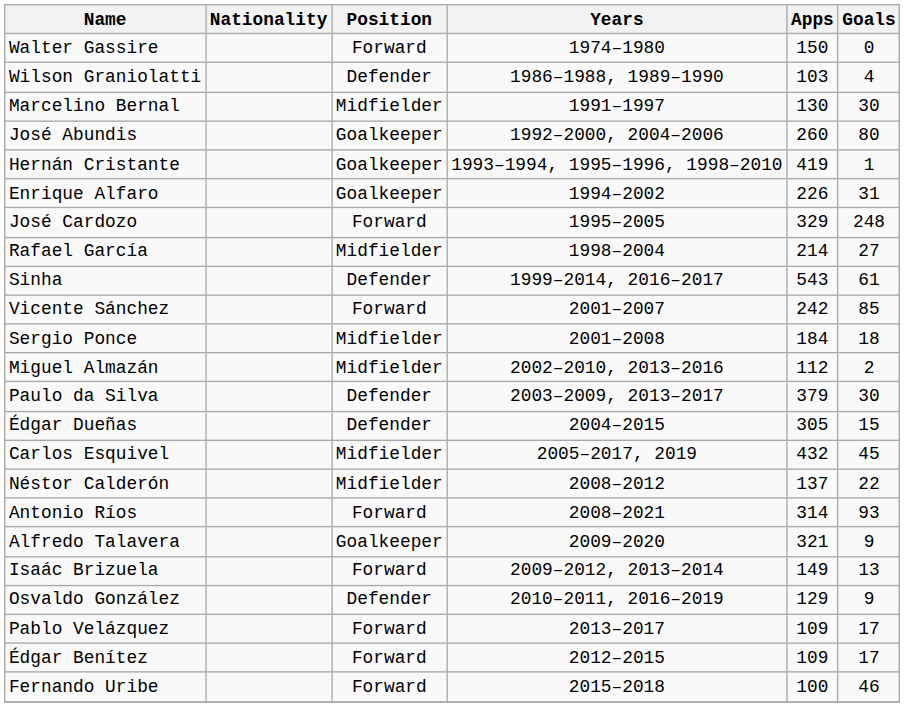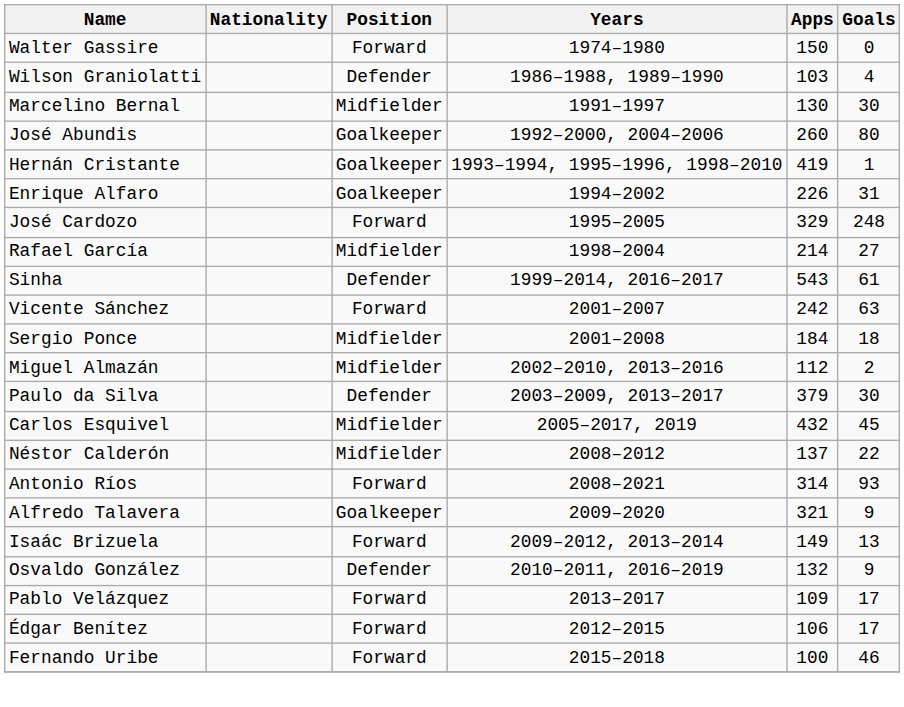 <table class="wikitable sortable" style="text-align: center;">
 <tr>
 <th>Name</th>
 <th>Nationality</th>
 <th>Position</th>
 <th>Years</th>
 <th>Apps</th>
 <th>Goals</th>
 </tr>
 <tr>
 <td align="left">Walter Gassire</td>
 <td></td>
 <td>Forward</td>
 <td>1974–1980</td>
 <td>150</td>
 <td>0</td>
 </tr>
 <tr>
 <td align="left">Wilson Graniolatti</td>
 <td></td>
 <td>Defender</td>
 <td>1986–1988, 1989–1990</td>
 <td>103</td>
 <td>4</td>
 </tr>
 <tr>
 <td align="left">Marcelino Bernal</td>
 <td></td>
 <td>Midfielder</td>
 <td>1991–1997</td>
 <td>130</td>
 <td>30</td>
 </tr>
 <tr>
 <td align="left">José Abundis</td>
 <td></td>
 <td>Goalkeeper</td>
 <td>1992–2000, 2004–2006</td>
 <td>260</td>
 <td>80</td>
 </tr>
 <tr>
 <td align="left">Hernán Cristante</td>
 <td></td>
 <td>Goalkeeper</td>
 <td>1993–1994, 1995–1996, 1998–2010</td>
 <td>419</td>
 <td>1</td>
 </tr>
 <tr>
 <td align="left">Enrique Alfaro</td>
 <td></td>
 <td>Goalkeeper</td>
 <td>1994–2002</td>
 <td>226</td>
 <td>31</td>
 </tr>
 <tr>
 <td align="left">José Cardozo</td>
 <td></td>
 <td>Forward</td>
 <td>1995–2005</td>
 <td>329</td>
 <td>248</td>
 </tr>
 <tr>
 <td align="left">Rafael García</td>
 <td></td>
 <td>Midfielder</td>
 <td>1998–2004</td>
 <td>214</td>
 <td>27</td>
 </tr>
 <tr>
 <td align="left">Sinha</td>
 <td></td>
 <td>Defender</td>
 <td>1999–2014, 2016–2017</td>
 <td>543</td>
 <td>61</td>
 </tr>
 <tr>
 <td align="left">Vicente Sánchez</td>
 <td></td>
 <td>Forward</td>
 <td>2001–2007</td>
 <td>242</td>
-<td>85</td>
+<td>63</td>
 </tr>
 <tr>
 <td align="left">Sergio Ponce</td>
 <td></td>
 <td>Midfielder</td>
 <td>2001–2008</td>
 <td>184</td>
 <td>18</td>
 </tr>
 <tr>
 <td align="left">Miguel Almazán</td>
 <td></td>
 <td>Midfielder</td>
 <td>2002–2010, 2013–2016</td>
 <td>112</td>
 <td>2</td>
 </tr>
 <tr>
 <td align="left">Paulo da Silva</td>
 <td></td>
 <td>Defender</td>
 <td>2003–2009, 2013–2017</td>
 <td>379</td>
 <td>30</td>
-</tr>
-<tr>
-<td align="left">Édgar Dueñas</td>
-<td></td>
-<td>Defender</td>
-<td>2004–2015</td>
-<td>305</td>
-<td>15</td>
 </tr>
 <tr>
 <td align="left">Carlos Esquivel</td>
 <td></td>
 <td>Midfielder</td>
 <td>2005–2017, 2019</td>
 <td>432</td>
 <td>45</td>
 </tr>
 <tr>
 <td align="left">Néstor Calderón</td>
 <td></td>
 <td>Midfielder</td>
 <td>2008–2012</td>
 <td>137</td>
 <td>22</td>
 </tr>
 <tr>
 <td align="left">Antonio Ríos</td>
 <td></td>
 <td>Forward</td>
 <td>2008–2021</td>
 <td>314</td>
 <td>93</td>
 </tr>
 <tr>
 <td align="left">Alfredo Talavera</td>
 <td></td>
 <td>Goalkeeper</td>
 <td>2009–2020</td>
 <td>321</td>
 <td>9</td>
 </tr>
 <tr>
 <td align="left">Isaác Brizuela</td>
 <td></td>
 <td>Forward</td>
 <td>2009–2012, 2013–2014</td>
 <td>149</td>
 <td>13</td>
 </tr>
 <tr>
 <td align="left">Osvaldo González</td>
 <td></td>
 <td>Defender</td>
 <td>2010–2011, 2016–2019</td>
-<td>129</td>
+<td>132</td>
 <td>9</td>
 </tr>
 <tr>
 <td align="left">Pablo Velázquez</td>
 <td></td>
 <td>Forward</td>
 <td>2013–2017</td>
 <td>109</td>
 <td>17</td>
 </tr>
 <tr>
 <td align="left">Édgar Benítez</td>
 <td></td>
 <td>Forward</td>
 <td>2012–2015</td>
-<td>109</td>
+<td>106</td>
 <td>17</td>
 </tr>
 <tr>
 <td align="left">Fernando Uribe</td>
 <td></td>
 <td>Forward</td>
 <td>2015–2018</td>
 <td>100</td>
 <td>46</td>
 </tr>
 <tr>
 </tr>
 </table>
